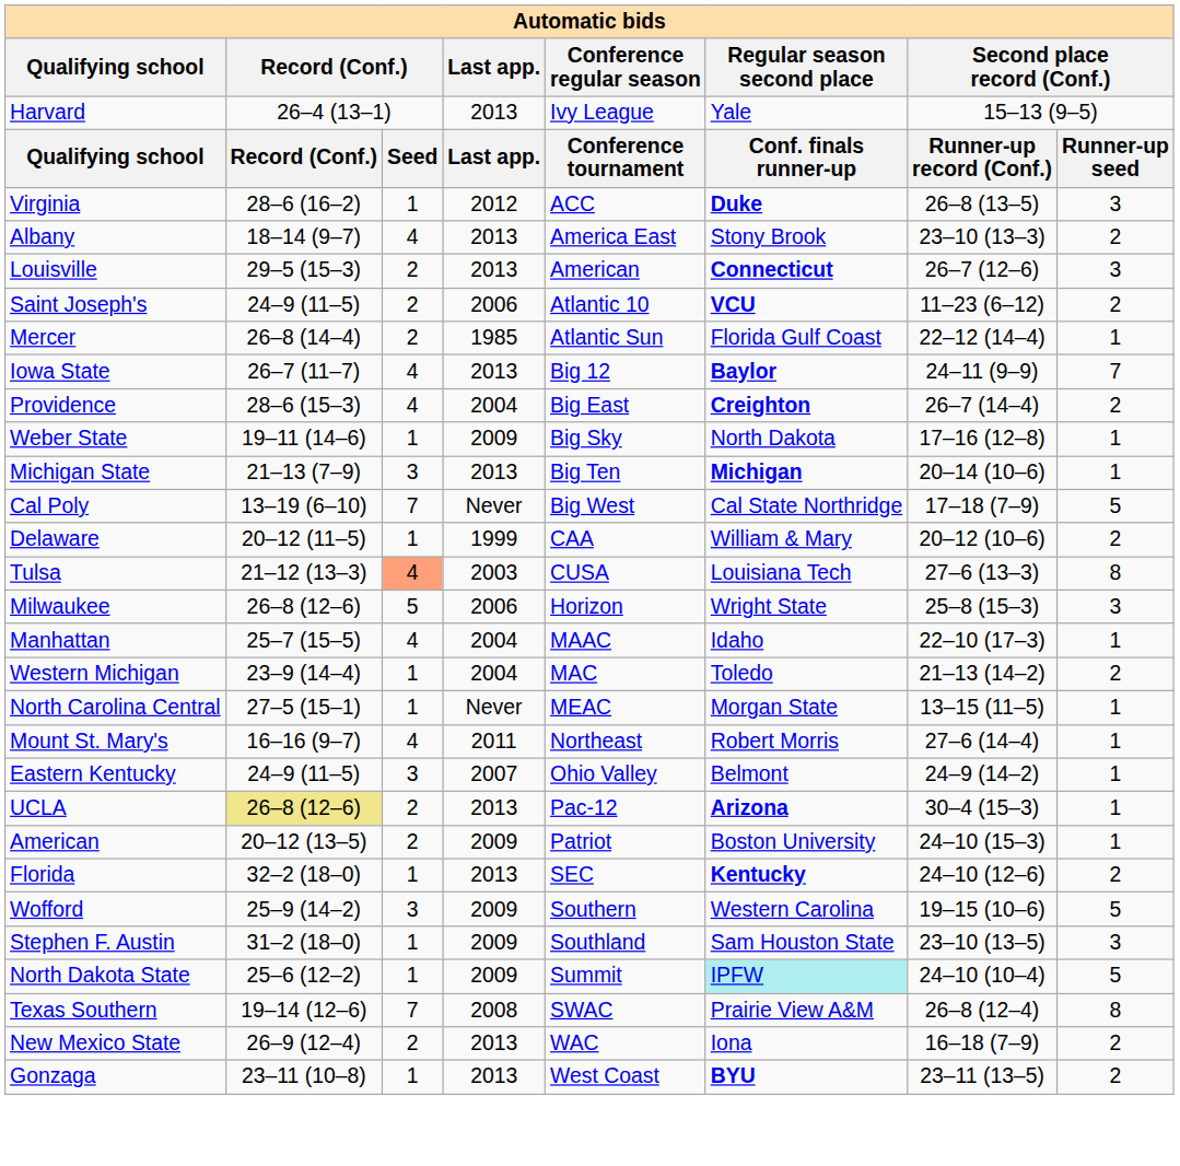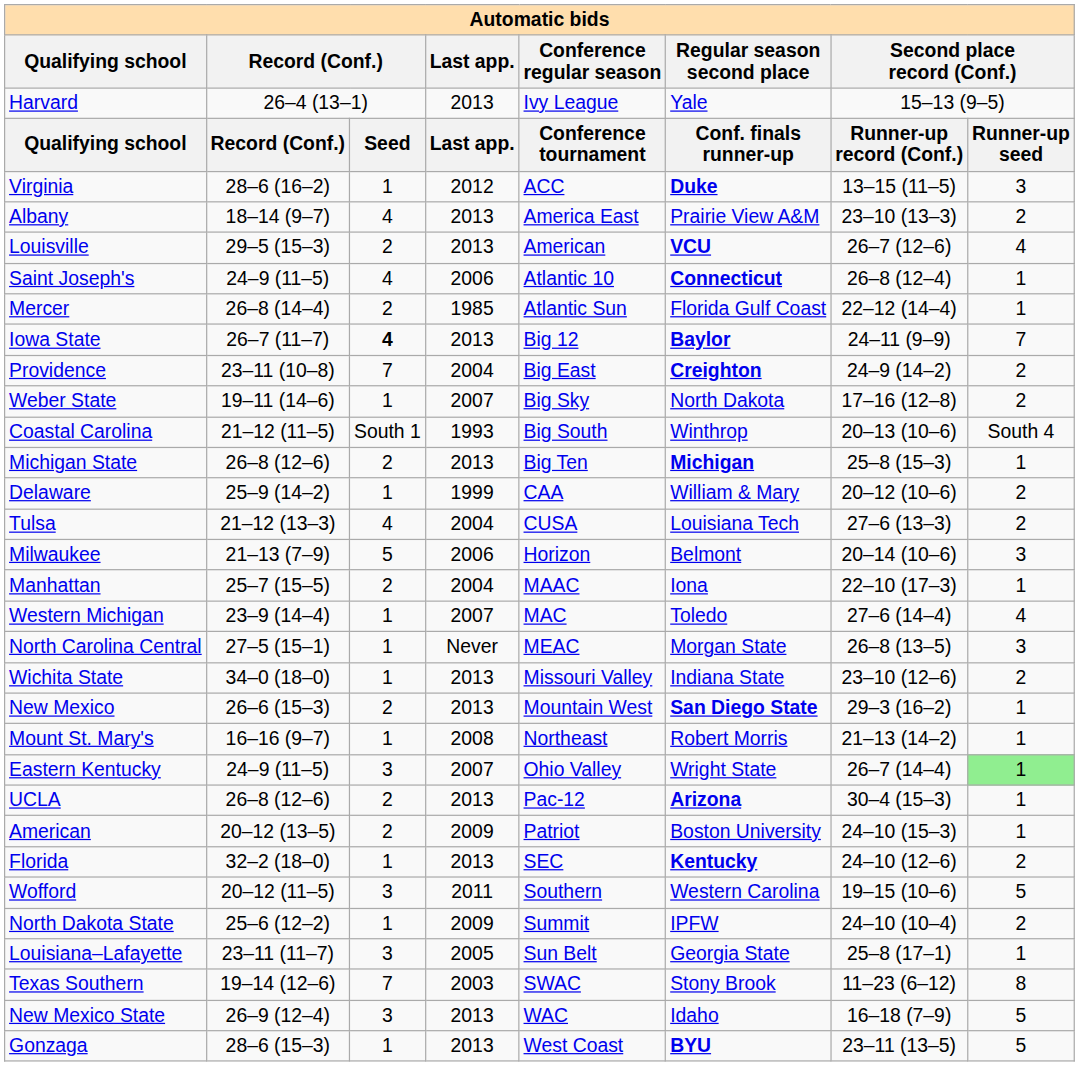 <table class="wikitable">
 <tr>
 <th colspan="8" style="background:#ffdead;">Automatic bids</th>
 </tr>
 <tr>
 <th>Qualifying school</th>
 <th colspan="2">Record (Conf.)</th>
 <th>Last app.</th>
 <th>Conference<br>regular season</th>
 <th>Regular season<br>second place</th>
 <th colspan="2">Second place<br>record (Conf.)</th>
 </tr>
 <tr>
 <td><a href='#'>Harvard</a></td>
 <td colspan="2" align=center>26–4 (13–1)</td>
 <td align=center>2013</td>
 <td><a href='#'>Ivy League</a></td>
 <td><a href='#'>Yale</a></td>
 <td colspan="2" align=center>15–13 (9–5)</td>
 </tr>
 <tr>
 <th>Qualifying school</th>
 <th>Record (Conf.)</th>
 <th>Seed</th>
 <th>Last app.</th>
 <th>Conference<br>tournament</th>
 <th>Conf. finals<br>runner-up</th>
 <th>Runner-up<br>record (Conf.)</th>
 <th>Runner-up<br>seed</th>
 </tr>
 <tr>
 <td><a href='#'>Virginia</a></td>
 <td align="center">28–6 (16–2)</td>
 <td align="center">1</td>
 <td align="center">2012</td>
 <td><a href='#'>ACC</a></td>
 <td><strong><a href='#'>Duke</a></strong></td>
-<td align="center">26–8 (13–5)</td>
+<td align=center>13–15 (11–5)</td>
 <td align="center">3</td>
 </tr>
 <tr>
 <td><a href='#'>Albany</a></td>
 <td align=center>18–14 (9–7)</td>
 <td align=center>4</td>
 <td align=center>2013</td>
 <td><a href='#'>America East</a></td>
-<td><a href='#'>Stony Brook</a></td>
+<td><a href='#'>Prairie View A&M</a></td>
 <td align=center>23–10 (13–3)</td>
 <td align=center>2</td>
 </tr>
 <tr>
 <td><a href='#'>Louisville</a></td>
 <td align=center>29–5 (15–3)</td>
 <td align=center>2</td>
 <td align=center>2013</td>
 <td><a href='#'>American</a></td>
-<td><strong><a href='#'>Connecticut</a></strong></td>
+<td><strong><a href='#'>VCU</a></strong></td>
 <td align=center>26–7 (12–6)</td>
-<td align=center>3</td>
+<td align=center>4</td>
 </tr>
 <tr>
 <td><a href='#'>Saint Joseph's</a></td>
 <td align="center">24–9 (11–5)</td>
-<td align="center">2</td>
+<td align="center">4</td>
 <td align="center">2006</td>
 <td><a href='#'>Atlantic 10</a></td>
-<td><strong><a href='#'>VCU</a></strong></td>
-<td align=center>11–23 (6–12)</td>
-<td align="center">2</td>
+<td><strong><a href='#'>Connecticut</a></strong></td>
+<td align="center">26–8 (12–4)</td>
+<td align="center">1</td>
 </tr>
 <tr>
 <td><a href='#'>Mercer</a></td>
 <td align=center>26–8 (14–4)</td>
 <td align=center>2</td>
 <td align=center>1985</td>
 <td><a href='#'>Atlantic Sun</a></td>
 <td><a href='#'>Florida Gulf Coast</a></td>
 <td align=center>22–12 (14–4)</td>
 <td align=center>1</td>
 </tr>
 <tr>
 <td><a href='#'>Iowa State</a></td>
 <td align=center>26–7 (11–7)</td>
-<td align=center>4</td>
+<td align=center><strong>4</strong></td>
 <td align=center>2013</td>
 <td><a href='#'>Big 12</a></td>
 <td><strong><a href='#'>Baylor</a></strong></td>
 <td align=center>24–11 (9–9)</td>
 <td align=center>7</td>
 </tr>
 <tr>
 <td><a href='#'>Providence</a></td>
-<td align=center>28–6 (15–3)</td>
-<td align=center>4</td>
+<td align=center>23–11 (10–8)</td>
+<td align=center>7</td>
 <td align=center>2004</td>
 <td><a href='#'>Big East</a></td>
 <td><strong><a href='#'>Creighton</a></strong></td>
-<td align=center>26–7 (14–4)</td>
+<td align=center>24–9 (14–2)</td>
 <td align=center>2</td>
 </tr>
 <tr>
 <td><a href='#'>Weber State</a></td>
 <td align=center>19–11 (14–6)</td>
 <td align=center>1</td>
-<td align=center>2009</td>
+<td align=center>2007</td>
 <td><a href='#'>Big Sky</a></td>
 <td><a href='#'>North Dakota</a></td>
 <td align=center>17–16 (12–8)</td>
-<td align=center>1</td>
+<td align=center>2</td>
+</tr>
+<tr>
+<td><a href='#'>Coastal Carolina</a></td>
+<td align=center>21–12 (11–5)</td>
+<td align=center>South 1</td>
+<td align=center>1993</td>
+<td><a href='#'>Big South</a></td>
+<td><a href='#'>Winthrop</a></td>
+<td align=center>20–13 (10–6)</td>
+<td align=center>South 4</td>
 </tr>
 <tr>
 <td><a href='#'>Michigan State</a></td>
-<td align=center>21–13 (7–9)</td>
-<td align="center">3</td>
+<td align="center">26–8 (12–6)</td>
+<td align="center">2</td>
 <td align="center">2013</td>
 <td><a href='#'>Big Ten</a></td>
 <td><strong><a href='#'>Michigan</a></strong></td>
-<td align=center>20–14 (10–6)</td>
+<td align="center">25–8 (15–3)</td>
 <td align="center">1</td>
 </tr>
 <tr>
-<td><a href='#'>Cal Poly</a></td>
-<td align=center>13–19 (6–10)</td>
-<td align=center>7</td>
-<td align=center>Never</td>
-<td><a href='#'>Big West</a></td>
-<td><a href='#'>Cal State Northridge</a></td>
-<td align=center>17–18 (7–9)</td>
-<td align=center>5</td>
-</tr>
-<tr>
 <td><a href='#'>Delaware</a></td>
-<td align=center>20–12 (11–5)</td>
+<td align=center>25–9 (14–2)</td>
 <td align=center>1</td>
 <td align=center>1999</td>
 <td><a href='#'>CAA</a></td>
 <td><a href='#'>William & Mary</a></td>
 <td align=center>20–12 (10–6)</td>
 <td align=center>2</td>
 </tr>
 <tr>
 <td><a href='#'>Tulsa</a></td>
 <td align=center>21–12 (13–3)</td>
-<td align=center style="background: lightsalmon;">4</td>
-<td align=center>2003</td>
+<td align=center>4</td>
+<td align=center>2004</td>
 <td><a href='#'>CUSA</a></td>
 <td><a href='#'>Louisiana Tech</a></td>
 <td align=center>27–6 (13–3)</td>
-<td align=center>8</td>
+<td align=center>2</td>
 </tr>
 <tr>
 <td><a href='#'>Milwaukee</a></td>
-<td align="center">26–8 (12–6)</td>
+<td align=center>21–13 (7–9)</td>
 <td align=center>5</td>
 <td align=center>2006</td>
 <td><a href='#'>Horizon</a></td>
-<td><a href='#'>Wright State</a></td>
-<td align="center">25–8 (15–3)</td>
+<td><a href='#'>Belmont</a></td>
+<td align=center>20–14 (10–6)</td>
 <td align=center>3</td>
 </tr>
 <tr>
 <td><a href='#'>Manhattan</a></td>
 <td align=center>25–7 (15–5)</td>
-<td align=center>4</td>
+<td align=center>2</td>
 <td align=center>2004</td>
 <td><a href='#'>MAAC</a></td>
-<td><a href='#'>Idaho</a></td>
+<td><a href='#'>Iona</a></td>
 <td align=center>22–10 (17–3)</td>
 <td align=center>1</td>
 </tr>
 <tr>
 <td><a href='#'>Western Michigan</a></td>
 <td align=center>23–9 (14–4)</td>
 <td align=center>1</td>
-<td align=center>2004</td>
+<td align=center>2007</td>
 <td><a href='#'>MAC</a></td>
 <td><a href='#'>Toledo</a></td>
-<td align=center>21–13 (14–2)</td>
-<td align=center>2</td>
+<td align=center>27–6 (14–4)</td>
+<td align=center>4</td>
 </tr>
 <tr>
 <td><a href='#'>North Carolina Central</a></td>
 <td align=center>27–5 (15–1)</td>
 <td align=center>1</td>
 <td align=center>Never</td>
 <td><a href='#'>MEAC</a></td>
 <td><a href='#'>Morgan State</a></td>
-<td align=center>13–15 (11–5)</td>
+<td align="center">26–8 (13–5)</td>
+<td align=center>3</td>
+</tr>
+<tr>
+<td><a href='#'>Wichita State</a></td>
+<td align=center>34–0 (18–0)</td>
+<td align=center>1</td>
+<td align=center>2013</td>
+<td><a href='#'>Missouri Valley</a></td>
+<td><a href='#'>Indiana State</a></td>
+<td align=center>23–10 (12–6)</td>
+<td align=center>2</td>
+</tr>
+<tr>
+<td><a href='#'>New Mexico</a></td>
+<td align=center>26–6 (15–3)</td>
+<td align=center>2</td>
+<td align=center>2013</td>
+<td><a href='#'>Mountain West</a></td>
+<td><strong><a href='#'>San Diego State</a></strong></td>
+<td align=center>29–3 (16–2)</td>
 <td align=center>1</td>
 </tr>
 <tr>
 <td><a href='#'>Mount St. Mary's</a></td>
 <td align=center>16–16 (9–7)</td>
-<td align=center>4</td>
-<td align=center>2011</td>
+<td align=center>1</td>
+<td align=center>2008</td>
 <td><a href='#'>Northeast</a></td>
 <td><a href='#'>Robert Morris</a></td>
-<td align=center>27–6 (14–4)</td>
+<td align=center>21–13 (14–2)</td>
 <td align=center>1</td>
 </tr>
 <tr>
 <td><a href='#'>Eastern Kentucky</a></td>
 <td align=center>24–9 (11–5)</td>
 <td align=center>3</td>
 <td align=center>2007</td>
 <td><a href='#'>Ohio Valley</a></td>
-<td><a href='#'>Belmont</a></td>
-<td align=center>24–9 (14–2)</td>
-<td align=center>1</td>
+<td><a href='#'>Wright State</a></td>
+<td align=center>26–7 (14–4)</td>
+<td align=center style="background: lightgreen;">1</td>
 </tr>
 <tr>
 <td><a href='#'>UCLA</a></td>
-<td align=center style="background: khaki;">26–8 (12–6)</td>
+<td align=center>26–8 (12–6)</td>
 <td align=center>2</td>
 <td align=center>2013</td>
 <td><a href='#'>Pac-12</a></td>
 <td><strong><a href='#'>Arizona</a></strong></td>
 <td align=center>30–4 (15–3)</td>
 <td align=center>1</td>
 </tr>
 <tr>
 <td><a href='#'>American</a></td>
 <td align=center>20–12 (13–5)</td>
 <td align=center>2</td>
 <td align=center>2009</td>
 <td><a href='#'>Patriot</a></td>
 <td><a href='#'>Boston University</a></td>
 <td align=center>24–10 (15–3)</td>
 <td align=center>1</td>
 </tr>
 <tr>
 <td><a href='#'>Florida</a></td>
 <td align="center">32–2 (18–0)</td>
 <td align="center">1</td>
 <td align="center">2013</td>
 <td><a href='#'>SEC</a></td>
 <td><strong><a href='#'>Kentucky</a></strong></td>
 <td align="center">24–10 (12–6)</td>
 <td align="center">2</td>
 </tr>
 <tr>
 <td><a href='#'>Wofford</a></td>
-<td align=center>25–9 (14–2)</td>
+<td align=center>20–12 (11–5)</td>
 <td align=center>3</td>
-<td align=center>2009</td>
+<td align=center>2011</td>
 <td><a href='#'>Southern</a></td>
 <td><a href='#'>Western Carolina</a></td>
 <td align=center>19–15 (10–6)</td>
 <td align=center>5</td>
-</tr>
-<tr>
-<td><a href='#'>Stephen F. Austin</a></td>
-<td align=center>31–2 (18–0)</td>
-<td align=center>1</td>
-<td align=center>2009</td>
-<td><a href='#'>Southland</a></td>
-<td><a href='#'>Sam Houston State</a></td>
-<td align=center>23–10 (13–5)</td>
-<td align=center>3</td>
 </tr>
 <tr>
 <td><a href='#'>North Dakota State</a></td>
 <td align=center>25–6 (12–2)</td>
 <td align=center>1</td>
 <td align=center>2009</td>
 <td><a href='#'>Summit</a></td>
-<td style="background: paleturquoise;"><a href='#'>IPFW</a></td>
+<td><a href='#'>IPFW</a></td>
 <td align=center>24–10 (10–4)</td>
-<td align=center>5</td>
+<td align=center>2</td>
+</tr>
+<tr>
+<td><a href='#'>Louisiana–Lafayette</a></td>
+<td align="center">23–11 (11–7)</td>
+<td align="center">3</td>
+<td align="center">2005</td>
+<td><a href='#'>Sun Belt</a></td>
+<td><a href='#'>Georgia State</a></td>
+<td align="center">25–8 (17–1)</td>
+<td align="center">1</td>
 </tr>
 <tr>
 <td><a href='#'>Texas Southern</a></td>
 <td align=center>19–14 (12–6)</td>
 <td align=center>7</td>
-<td align=center>2008</td>
+<td align=center>2003</td>
 <td><a href='#'>SWAC</a></td>
-<td><a href='#'>Prairie View A&M</a></td>
-<td align="center">26–8 (12–4)</td>
+<td><a href='#'>Stony Brook</a></td>
+<td align=center>11–23 (6–12)</td>
 <td align=center>8</td>
 </tr>
 <tr>
 <td><a href='#'>New Mexico State</a></td>
 <td align=center>26–9 (12–4)</td>
-<td align=center>2</td>
+<td align=center>3</td>
 <td align=center>2013</td>
 <td><a href='#'>WAC</a></td>
-<td><a href='#'>Iona</a></td>
+<td><a href='#'>Idaho</a></td>
 <td align=center>16–18 (7–9)</td>
-<td align=center>2</td>
+<td align=center>5</td>
 </tr>
 <tr>
 <td><a href='#'>Gonzaga</a></td>
-<td align=center>23–11 (10–8)</td>
+<td align=center>28–6 (15–3)</td>
 <td align=center>1</td>
 <td align=center>2013</td>
 <td><a href='#'>West Coast</a></td>
 <td><strong><a href='#'>BYU</a></strong></td>
 <td align=center>23–11 (13–5)</td>
-<td align=center>2</td>
+<td align=center>5</td>
 </tr>
 </table>
